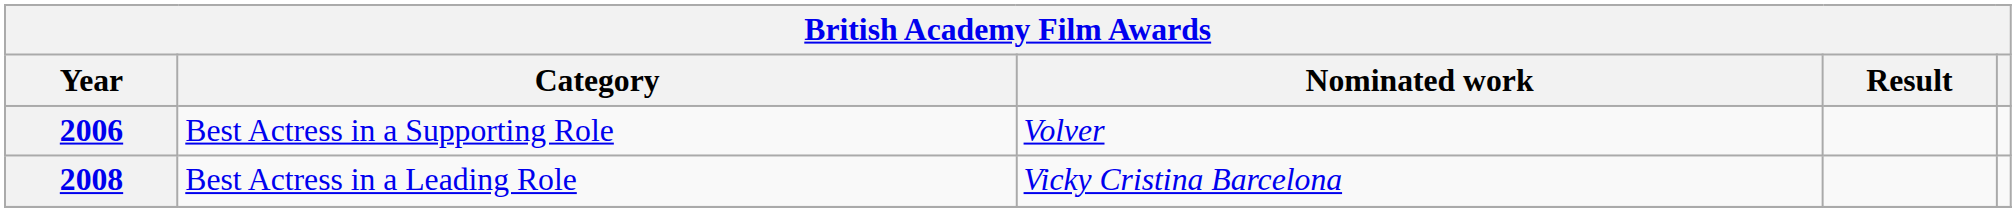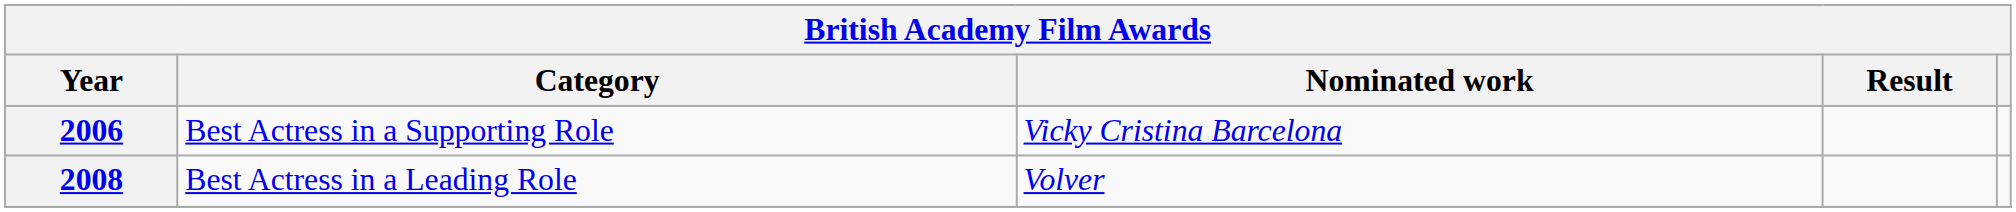 <table class=wikitable>
 <tr>
 <th colspan=5><a href='#'>British Academy Film Awards</a></th>
 </tr>
 <tr>
 <th scope="col" style="width:5em;">Year</th>
 <th scope="col" style="width:26em;">Category</th>
 <th scope="col" style="width:25em;">Nominated work</th>
 <th scope="col" style="width:5em;">Result</th>
 <th></th>
 </tr>
 <tr>
 <th style="text-align:center;"><a href='#'>2006</a></th>
 <td><a href='#'>Best Actress in a Supporting Role</a></td>
-<td><em><a href='#'>Volver</a></em></td>
+<td><em><a href='#'>Vicky Cristina Barcelona</a></em></td>
 <td></td>
 <td style="text-align:center;"></td>
 </tr>
 <tr>
 <th style="text-align:center;"><a href='#'>2008</a></th>
 <td><a href='#'>Best Actress in a Leading Role</a></td>
-<td><em><a href='#'>Vicky Cristina Barcelona</a></em></td>
+<td><em><a href='#'>Volver</a></em></td>
 <td></td>
 <td style="text-align:center;"></td>
 </tr>
 <tr>
 </tr>
 </table>
